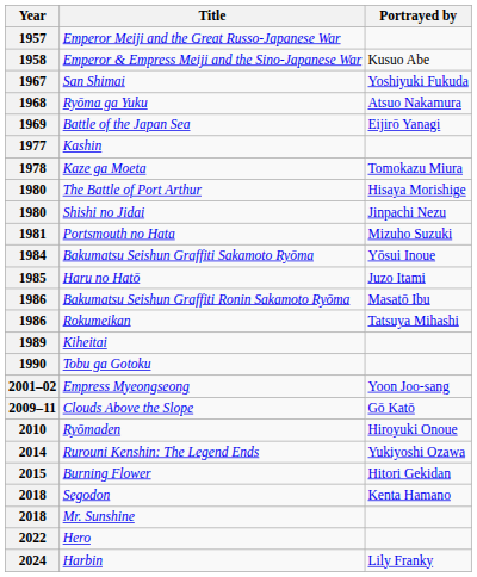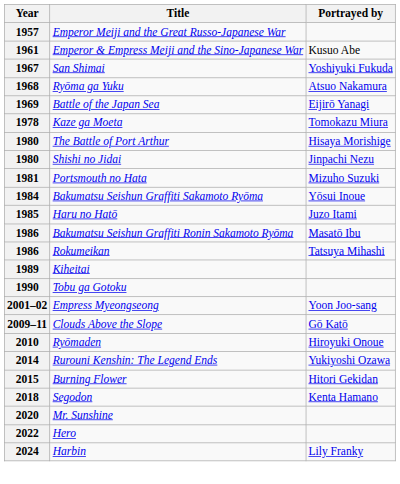 <table class="wikitable">
 <tr>
 <th>Year</th>
 <th>Title</th>
 <th>Portrayed by</th>
 </tr>
 <tr>
 <th>1957</th>
 <td><em><a href='#'>Emperor Meiji and the Great Russo-Japanese War</a></em></td>
 <td></td>
 </tr>
 <tr>
-<th>1958</th>
+<th>1961</th>
 <td><em><a href='#'>Emperor & Empress Meiji and the Sino-Japanese War</a></em></td>
 <td>Kusuo Abe</td>
 </tr>
 <tr>
 <th>1967</th>
 <td><em><a href='#'>San Shimai</a></em></td>
 <td><a href='#'>Yoshiyuki Fukuda</a></td>
 </tr>
 <tr>
 <th>1968</th>
 <td><em><a href='#'>Ryōma ga Yuku</a></em></td>
 <td><a href='#'>Atsuo Nakamura</a></td>
 </tr>
 <tr>
 <th>1969</th>
 <td><em><a href='#'>Battle of the Japan Sea</a></em></td>
 <td><a href='#'>Eijirō Yanagi</a></td>
-</tr>
-<tr>
-<th>1977</th>
-<td><em><a href='#'>Kashin</a></em></td>
-<td></td>
 </tr>
 <tr>
 <th>1978</th>
 <td><em><a href='#'>Kaze ga Moeta</a></em></td>
 <td><a href='#'>Tomokazu Miura</a></td>
 </tr>
 <tr>
 <th>1980</th>
 <td><em><a href='#'>The Battle of Port Arthur</a></em></td>
 <td><a href='#'>Hisaya Morishige</a></td>
 </tr>
 <tr>
 <th>1980</th>
 <td><em><a href='#'>Shishi no Jidai</a></em></td>
 <td><a href='#'>Jinpachi Nezu</a></td>
 </tr>
 <tr>
 <th>1981</th>
 <td><em><a href='#'>Portsmouth no Hata</a></em></td>
 <td><a href='#'>Mizuho Suzuki</a></td>
 </tr>
 <tr>
 <th>1984</th>
 <td><em><a href='#'>Bakumatsu Seishun Graffiti Sakamoto Ryōma</a></em></td>
 <td><a href='#'>Yōsui Inoue</a></td>
 </tr>
 <tr>
 <th>1985</th>
 <td><em><a href='#'>Haru no Hatō</a></em></td>
 <td><a href='#'>Juzo Itami</a></td>
 </tr>
 <tr>
 <th>1986</th>
 <td><em><a href='#'>Bakumatsu Seishun Graffiti Ronin Sakamoto Ryōma</a></em></td>
 <td><a href='#'>Masatō Ibu</a></td>
 </tr>
 <tr>
 <th>1986</th>
 <td><em><a href='#'>Rokumeikan</a></em></td>
 <td><a href='#'>Tatsuya Mihashi</a></td>
 </tr>
 <tr>
 <th>1989</th>
 <td><em><a href='#'>Kiheitai</a></em></td>
 <td></td>
 </tr>
 <tr>
 <th>1990</th>
 <td><em><a href='#'>Tobu ga Gotoku</a></em></td>
 <td></td>
 </tr>
 <tr>
 <th>2001–02</th>
 <td><em><a href='#'>Empress Myeongseong</a></em></td>
 <td><a href='#'>Yoon Joo-sang</a></td>
 </tr>
 <tr>
 <th>2009–11</th>
 <td><em><a href='#'>Clouds Above the Slope</a></em></td>
 <td><a href='#'>Gō Katō</a></td>
 </tr>
 <tr>
 <th>2010</th>
 <td><em><a href='#'>Ryōmaden</a></em></td>
 <td><a href='#'>Hiroyuki Onoue</a></td>
 </tr>
 <tr>
 <th>2014</th>
 <td><em><a href='#'>Rurouni Kenshin: The Legend Ends</a></em></td>
 <td><a href='#'>Yukiyoshi Ozawa</a></td>
 </tr>
 <tr>
 <th>2015</th>
 <td><em><a href='#'>Burning Flower</a></em></td>
 <td><a href='#'>Hitori Gekidan</a></td>
 </tr>
 <tr>
 <th>2018</th>
 <td><em><a href='#'>Segodon</a></em></td>
 <td><a href='#'>Kenta Hamano</a></td>
 </tr>
 <tr>
-<th>2018</th>
+<th>2020</th>
 <td><em><a href='#'>Mr. Sunshine</a></em></td>
 <td></td>
 </tr>
 <tr>
 <th>2022</th>
 <td><em><a href='#'>Hero</a></em></td>
 <td></td>
 </tr>
 <tr>
 <th>2024</th>
 <td><em><a href='#'>Harbin</a></em></td>
 <td><a href='#'>Lily Franky</a></td>
 </tr>
 </table>
